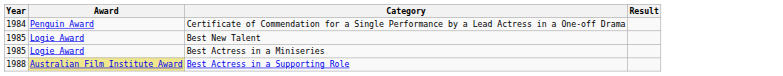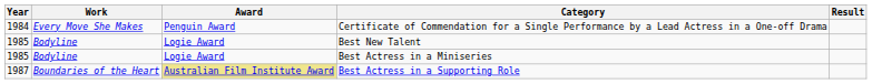 <table class=wikitable>
 <tr>
 <th>Year</th>
+<th>Work</th>
 <th>Award</th>
 <th>Category</th>
 <th>Result</th>
 </tr>
 <tr>
 <td>1984</td>
+<td><em><a href='#'>Every Move She Makes</a></em></td>
 <td><a href='#'>Penguin Award</a></td>
 <td>Certificate of Commendation for a Single Performance by a Lead Actress in a One-off Drama</td>
 <td></td>
 </tr>
 <tr>
 <td>1985</td>
+<td><em><a href='#'>Bodyline</a></em></td>
 <td><a href='#'>Logie Award</a></td>
 <td>Best New Talent</td>
 <td></td>
 </tr>
 <tr>
 <td>1985</td>
+<td><em><a href='#'>Bodyline</a></em></td>
 <td><a href='#'>Logie Award</a></td>
 <td>Best Actress in a Miniseries</td>
 <td></td>
 </tr>
 <tr>
-<td>1988</td>
+<td>1987</td>
+<td><em><a href='#'>Boundaries of the Heart</a></em></td>
 <td style="background: khaki;"><a href='#'>Australian Film Institute Award</a></td>
 <td><a href='#'>Best Actress in a Supporting Role</a></td>
 <td></td>
 </tr>
 </table>
